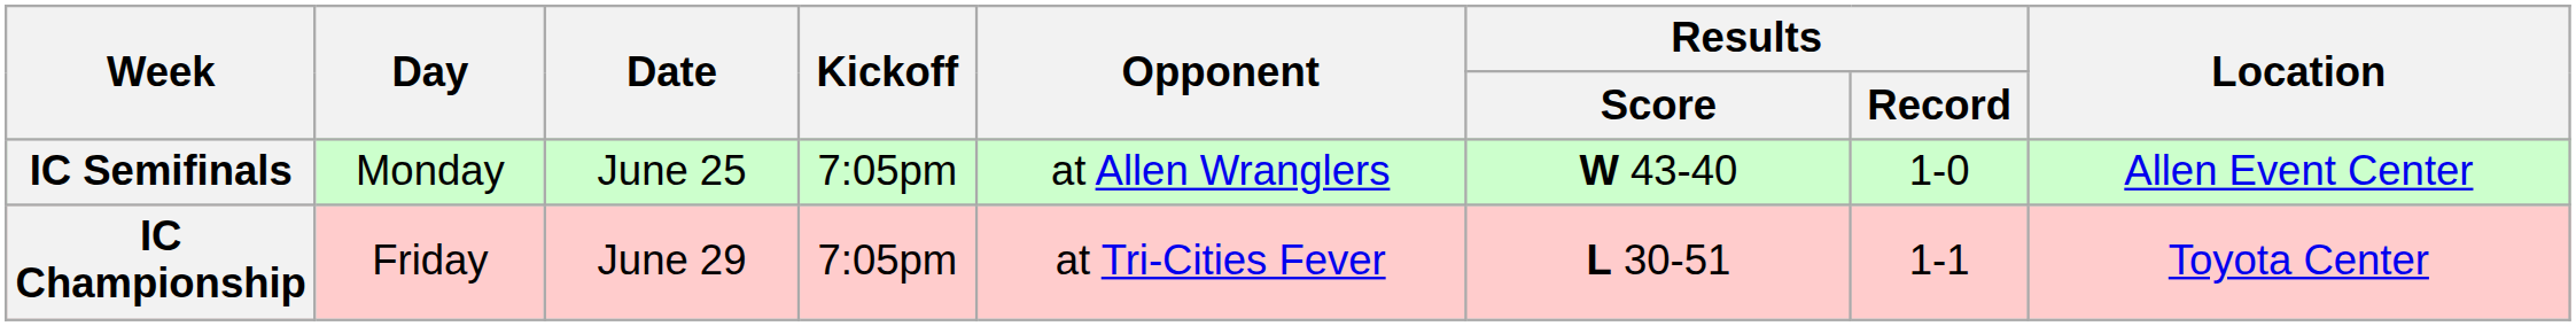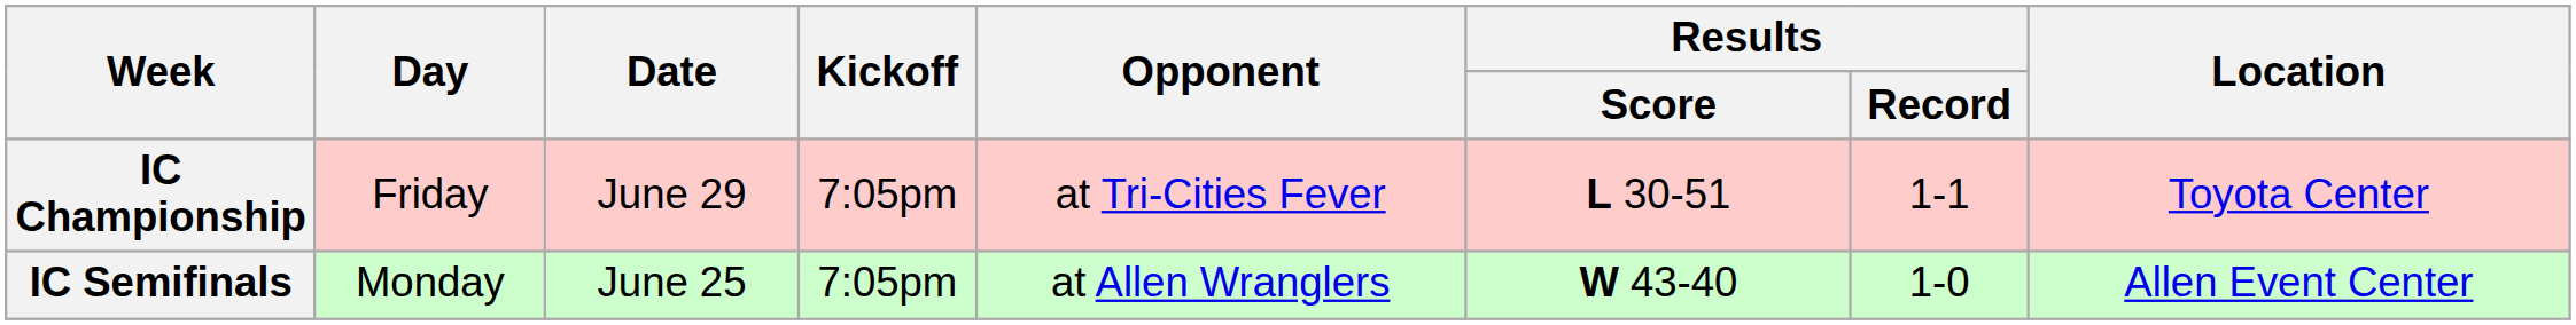 <table class="wikitable">
 <tr>
 <th rowspan="2" width="40">Week</th>
 <th rowspan="2" width="80">Day</th>
 <th rowspan="2" width="90">Date</th>
 <th rowspan="2" width="60">Kickoff</th>
 <th rowspan="2" width="180">Opponent</th>
 <th colspan="2" width="200">Results</th>
 <th rowspan="2" width="200">Location</th>
 </tr>
 <tr>
 <th width="140">Score</th>
 <th width="60">Record</th>
 </tr>
+<tr align="center" bgcolor="#FFCCCC">
+<th>IC Championship</th>
+<td>Friday</td>
+<td>June 29</td>
+<td>7:05pm</td>
+<td>at <a href='#'>Tri-Cities Fever</a></td>
+<td><strong>L</strong> 30-51</td>
+<td>1-1</td>
+<td><a href='#'>Toyota Center</a></td>
+</tr>
 <tr align="center" bgcolor="#CCFFCC">
 <th>IC Semifinals</th>
 <td>Monday</td>
 <td>June 25</td>
 <td>7:05pm</td>
 <td>at <a href='#'>Allen Wranglers</a></td>
 <td><strong>W</strong> 43-40</td>
 <td>1-0</td>
 <td><a href='#'>Allen Event Center</a></td>
 </tr>
-<tr align="center" bgcolor="#FFCCCC">
-<th>IC Championship</th>
-<td>Friday</td>
-<td>June 29</td>
-<td>7:05pm</td>
-<td>at <a href='#'>Tri-Cities Fever</a></td>
-<td><strong>L</strong> 30-51</td>
-<td>1-1</td>
-<td><a href='#'>Toyota Center</a></td>
-</tr>
 </table>
